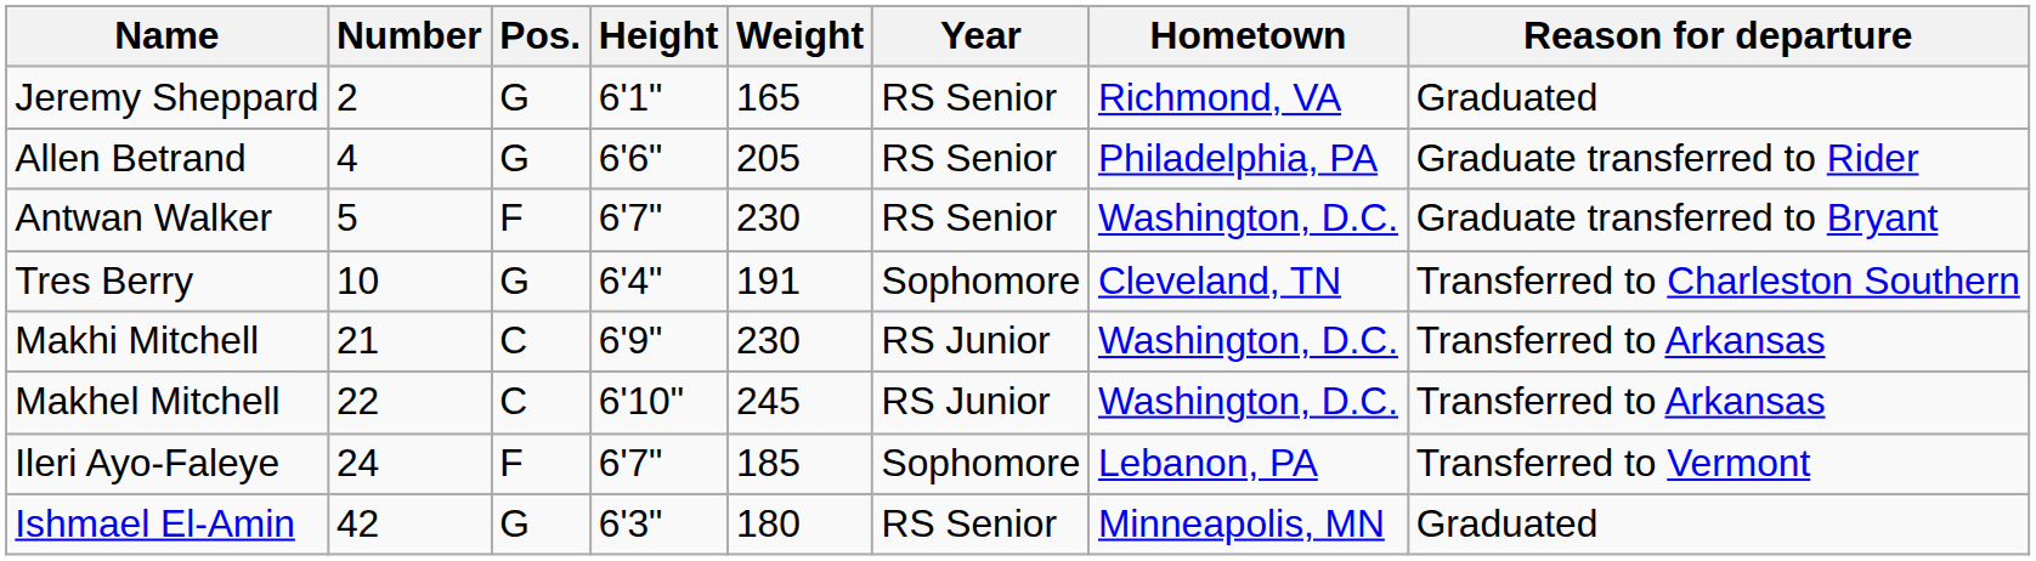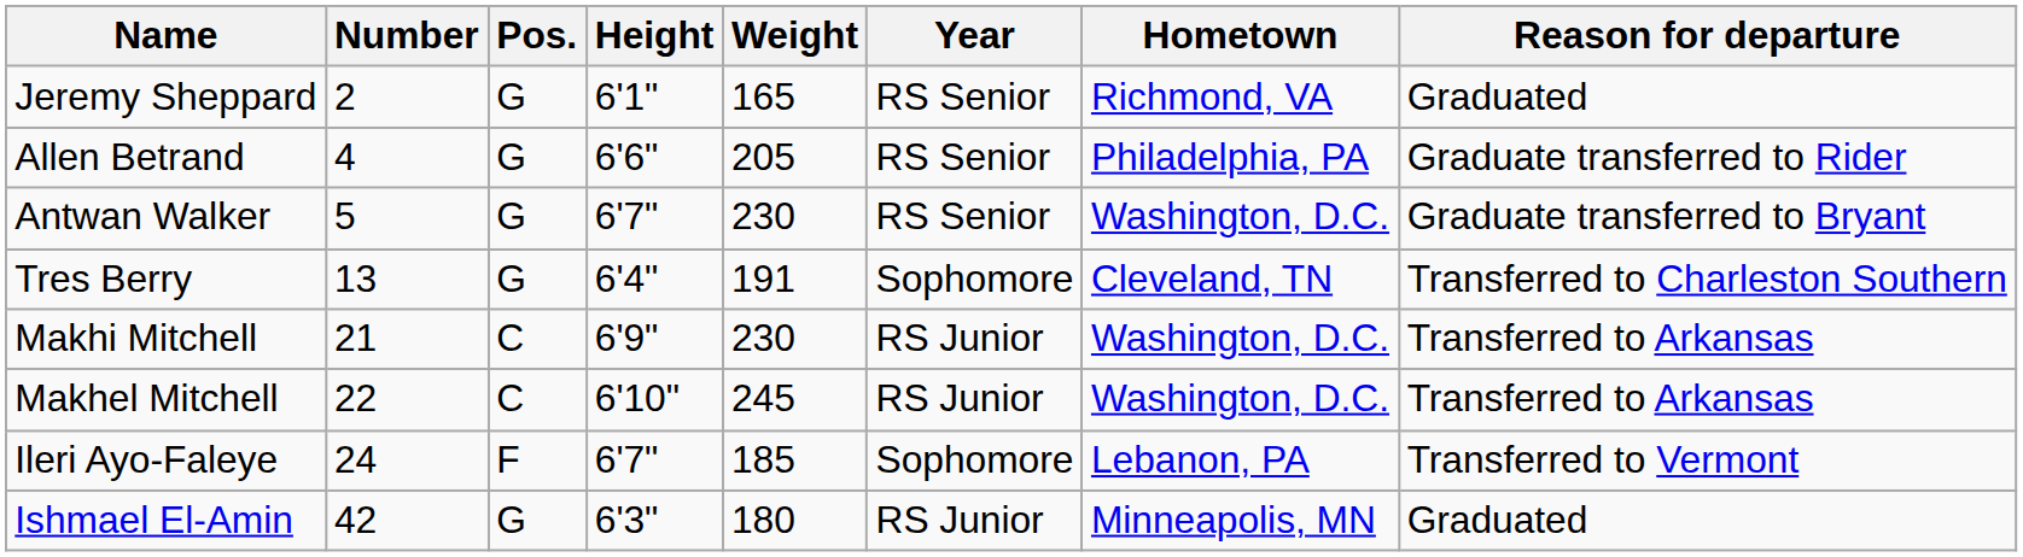 <table class="wikitable sortable" border="1">
 <tr>
 <th>Name</th>
 <th>Number</th>
 <th>Pos.</th>
 <th>Height</th>
 <th>Weight</th>
 <th>Year</th>
 <th>Hometown</th>
 <th class="unsortable">Reason for departure</th>
 </tr>
 <tr>
 <td>Jeremy Sheppard</td>
 <td>2</td>
 <td>G</td>
 <td>6'1"</td>
 <td>165</td>
 <td>RS Senior</td>
 <td><a href='#'>Richmond, VA</a></td>
 <td>Graduated</td>
 </tr>
 <tr>
 <td>Allen Betrand</td>
 <td>4</td>
 <td>G</td>
 <td>6'6"</td>
 <td>205</td>
 <td>RS Senior</td>
 <td><a href='#'>Philadelphia, PA</a></td>
 <td>Graduate transferred to <a href='#'>Rider</a></td>
 </tr>
 <tr>
 <td>Antwan Walker</td>
 <td>5</td>
-<td>F</td>
+<td>G</td>
 <td>6'7"</td>
 <td>230</td>
 <td>RS Senior</td>
 <td><a href='#'>Washington, D.C.</a></td>
 <td>Graduate transferred to <a href='#'>Bryant</a></td>
 </tr>
 <tr>
 <td>Tres Berry</td>
-<td>10</td>
+<td>13</td>
 <td>G</td>
 <td>6'4"</td>
 <td>191</td>
 <td>Sophomore</td>
 <td><a href='#'>Cleveland, TN</a></td>
 <td>Transferred to <a href='#'>Charleston Southern</a></td>
 </tr>
 <tr>
 <td>Makhi Mitchell</td>
 <td>21</td>
 <td>C</td>
 <td>6'9"</td>
 <td>230</td>
 <td>RS Junior</td>
 <td><a href='#'>Washington, D.C.</a></td>
 <td>Transferred to <a href='#'>Arkansas</a></td>
 </tr>
 <tr>
 <td>Makhel Mitchell</td>
 <td>22</td>
 <td>C</td>
 <td>6'10"</td>
 <td>245</td>
 <td>RS Junior</td>
 <td><a href='#'>Washington, D.C.</a></td>
 <td>Transferred to <a href='#'>Arkansas</a></td>
 </tr>
 <tr>
 <td>Ileri Ayo-Faleye</td>
 <td>24</td>
 <td>F</td>
 <td>6'7"</td>
 <td>185</td>
 <td>Sophomore</td>
 <td><a href='#'>Lebanon, PA</a></td>
 <td>Transferred to <a href='#'>Vermont</a></td>
 </tr>
 <tr>
 <td><a href='#'>Ishmael El-Amin</a></td>
 <td>42</td>
 <td>G</td>
 <td>6'3"</td>
 <td>180</td>
-<td>RS Senior</td>
+<td>RS Junior</td>
 <td><a href='#'>Minneapolis, MN</a></td>
 <td>Graduated</td>
 </tr>
 </table>
